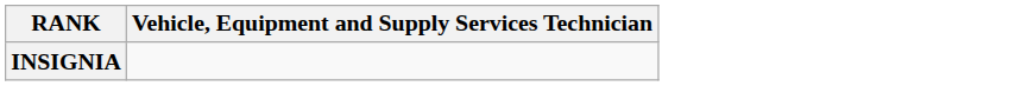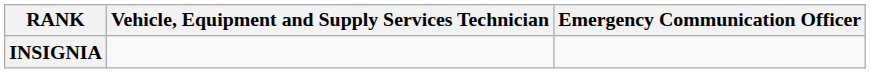 <table class="wikitable">
 <tr>
 <th>RANK</th>
 <th>Vehicle, Equipment and Supply Services Technician</th>
+<th>Emergency Communication Officer</th>
 </tr>
 <tr>
 <th>INSIGNIA</th>
 <td></td>
+<td></td>
 </tr>
 </table>
